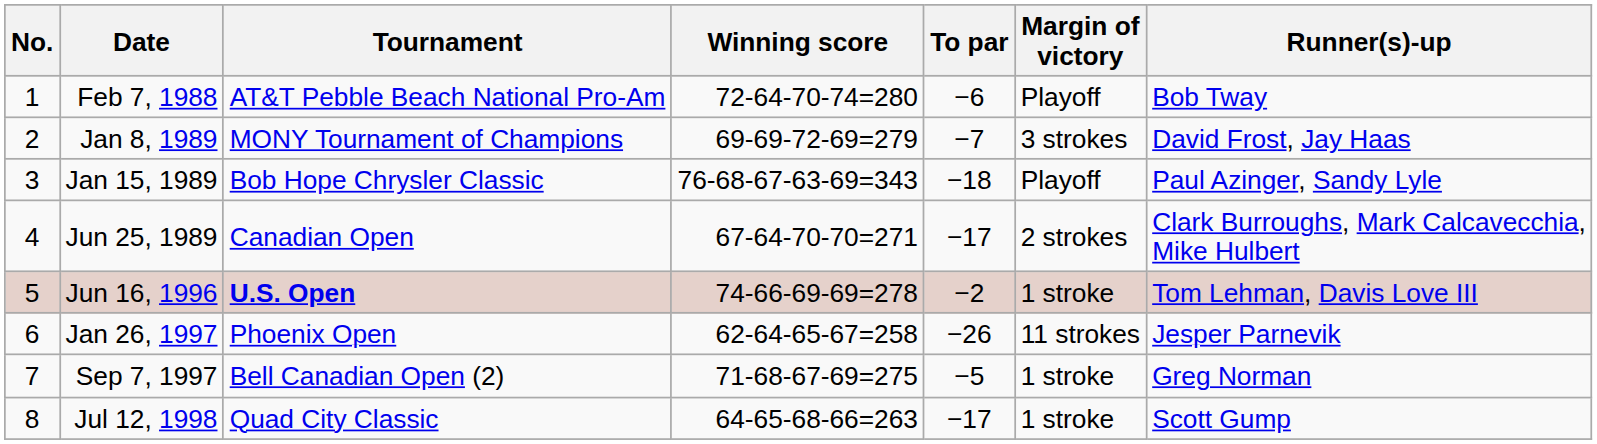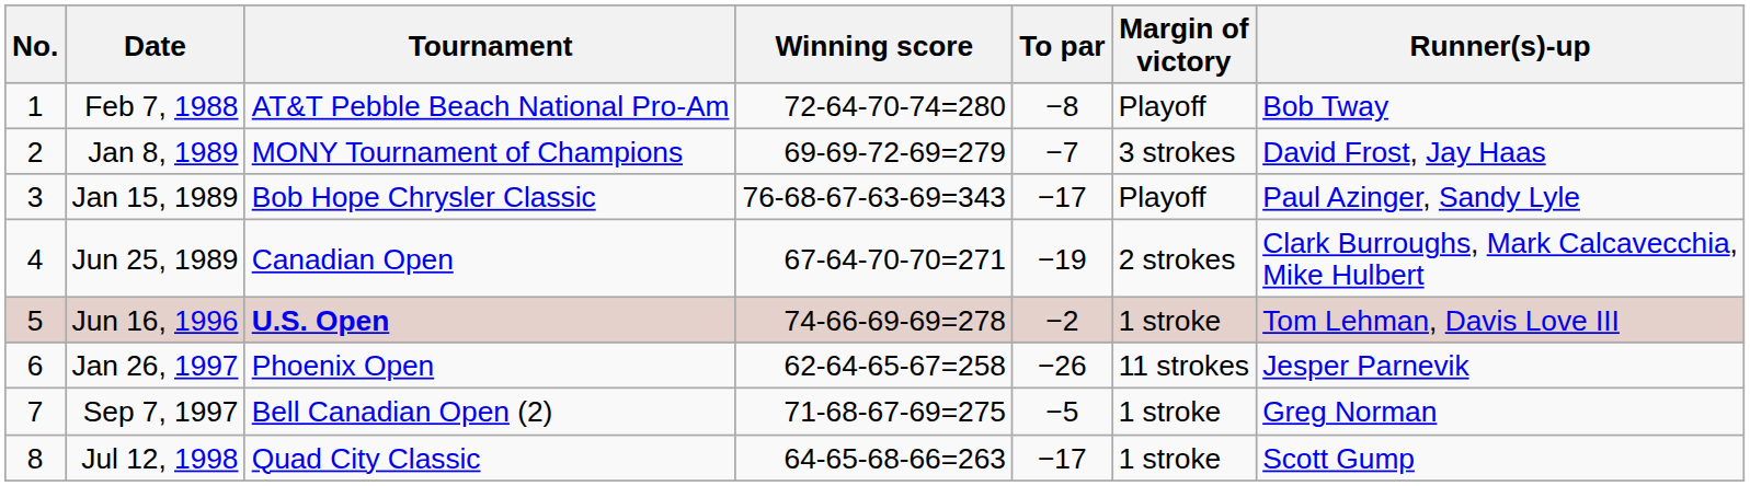 <table class="wikitable" style="font-size:95%;">
 <tr>
 <th>No.</th>
 <th>Date</th>
 <th>Tournament</th>
 <th>Winning score</th>
 <th>To par</th>
 <th>Margin of<br>victory</th>
 <th>Runner(s)-up</th>
 </tr>
 <tr>
 <td align=center>1</td>
 <td align=right>Feb 7, <a href='#'>1988</a></td>
 <td><a href='#'>AT&T Pebble Beach National Pro-Am</a></td>
 <td align=right>72-64-70-74=280</td>
-<td align=center>−6</td>
+<td align=center>−8</td>
 <td>Playoff</td>
 <td> <a href='#'>Bob Tway</a></td>
 </tr>
 <tr>
 <td align=center>2</td>
 <td align=right>Jan 8, <a href='#'>1989</a></td>
 <td><a href='#'>MONY Tournament of Champions</a></td>
 <td align=right>69-69-72-69=279</td>
 <td align=center>−7</td>
 <td>3 strokes</td>
 <td> <a href='#'>David Frost</a>,  <a href='#'>Jay Haas</a></td>
 </tr>
 <tr>
 <td align=center>3</td>
 <td align=right>Jan 15, 1989</td>
 <td><a href='#'>Bob Hope Chrysler Classic</a></td>
 <td align=right>76-68-67-63-69=343</td>
-<td align=center>−18</td>
+<td align=center>−17</td>
 <td>Playoff</td>
 <td> <a href='#'>Paul Azinger</a>,  <a href='#'>Sandy Lyle</a></td>
 </tr>
 <tr>
 <td align=center>4</td>
 <td align=right>Jun 25, 1989</td>
 <td><a href='#'>Canadian Open</a></td>
 <td align=right>67-64-70-70=271</td>
-<td align=center>−17</td>
+<td align=center>−19</td>
 <td>2 strokes</td>
 <td> <a href='#'>Clark Burroughs</a>,  <a href='#'>Mark Calcavecchia</a>,<br> <a href='#'>Mike Hulbert</a></td>
 </tr>
 <tr style="background:#e5d1cb;">
 <td align=center>5</td>
 <td align=right>Jun 16, <a href='#'>1996</a></td>
 <td><strong><a href='#'>U.S. Open</a></strong></td>
 <td align=right>74-66-69-69=278</td>
 <td align=center>−2</td>
 <td>1 stroke</td>
 <td> <a href='#'>Tom Lehman</a>,  <a href='#'>Davis Love III</a></td>
 </tr>
 <tr>
 <td align=center>6</td>
 <td align=right>Jan 26, <a href='#'>1997</a></td>
 <td><a href='#'>Phoenix Open</a></td>
 <td align=right>62-64-65-67=258</td>
 <td align=center>−26</td>
 <td>11 strokes</td>
 <td> <a href='#'>Jesper Parnevik</a></td>
 </tr>
 <tr>
 <td align=center>7</td>
 <td align=right>Sep 7, 1997</td>
 <td><a href='#'>Bell Canadian Open</a> (2)</td>
 <td align=right>71-68-67-69=275</td>
 <td align=center>−5</td>
 <td>1 stroke</td>
 <td> <a href='#'>Greg Norman</a></td>
 </tr>
 <tr>
 <td align=center>8</td>
 <td align=right>Jul 12, <a href='#'>1998</a></td>
 <td><a href='#'>Quad City Classic</a></td>
 <td align=right>64-65-68-66=263</td>
 <td align=center>−17</td>
 <td>1 stroke</td>
 <td> <a href='#'>Scott Gump</a></td>
 </tr>
 </table>
